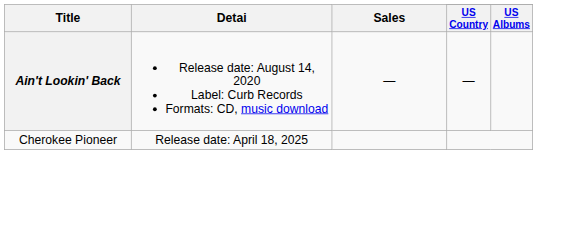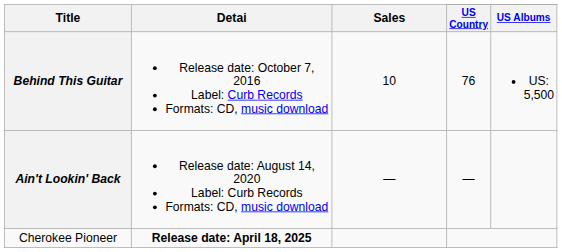 <table class="wikitable plainrowheaders" style="text-align:center;">
 <tr>
 <th rowspan="2" style="width:10em;">Title</th>
 <th rowspan="2" style="width:16em;">Detai</th>
 <th rowspan="2" style="width:9em;">Sales</th>
 </tr>
 <tr style="font-size:smaller;">
 <th width="45"><a href='#'>US Country</a><br></th>
 <th width="45"><a href='#'>US Albums</a><br></th>
 </tr>
 <tr>
+<th scope="row"><em>Behind This Guitar</em></th>
+<td><br><ul><li>Release date: October 7, 2016</li><li>Label: <a href='#'>Curb Records</a></li><li>Formats: CD, <a href='#'>music download</a></li></ul></td>
+<td>10</td>
+<td>76</td>
+<td><br><ul><li>US: 5,500</li></ul></td>
+</tr>
+<tr>
 <th scope="row"><em>Ain't Lookin' Back</em></th>
 <td><br><ul><li>Release date: August 14, 2020</li><li>Label: Curb Records</li><li>Formats: CD, <a href='#'>music download</a></li></ul></td>
 <td>—</td>
 <td>—</td>
 <td></td>
 </tr>
 <tr>
 <td>Cherokee Pioneer</td>
-<td>Release date: April 18, 2025</td>
+<td><strong>Release date: April 18, 2025</strong></td>
 <td></td>
 </tr>
 </table>
